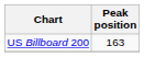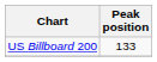 <table class="wikitable">
 <tr>
 <th>Chart</th>
 <th>Peak<br>position</th>
 </tr>
 <tr>
 <td><a href='#'>US <em>Billboard</em> 200</a></td>
-<td style="text-align:center;">163</td>
+<td style="text-align:center;">133</td>
 </tr>
 <tr>
 </tr>
 </table>
